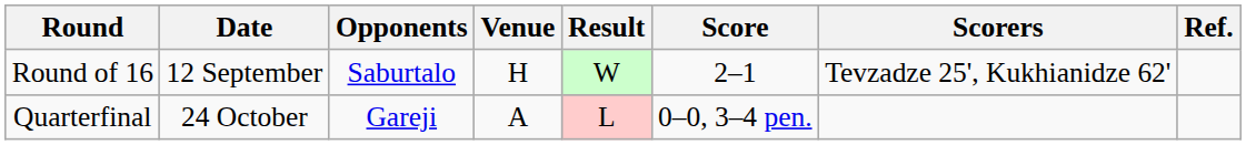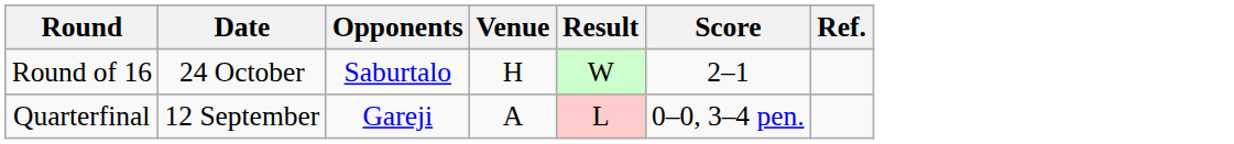 <table class="wikitable sortable plainrowheaders" style="text-align:center;">
 <tr>
 <th scope=col>Round</th>
 <th scope=col>Date</th>
 <th scope=col>Opponents</th>
 <th scope=col>Venue</th>
 <th scope=col>Result</th>
 <th scope=col>Score</th>
-<th scope=col class=unsortable>Scorers</th>
 <th scope=col>Ref.</th>
 </tr>
 <tr>
 <td>Round of 16</td>
-<td>12 September</td>
+<td>24 October</td>
 <td><a href='#'>Saburtalo</a></td>
 <td>H</td>
 <td style="background:#cfc;">W</td>
 <td>2–1</td>
-<td>Tevzadze 25', Kukhianidze 62'</td>
 <td></td>
 </tr>
 <tr>
 <td>Quarterfinal</td>
-<td>24 October</td>
+<td>12 September</td>
 <td><a href='#'>Gareji</a></td>
 <td>A</td>
 <td style="background:#fcc;">L</td>
 <td>0–0, 3–4 <a href='#'>pen.</a></td>
 <td></td>
-<td></td>
 </tr>
 </table>
